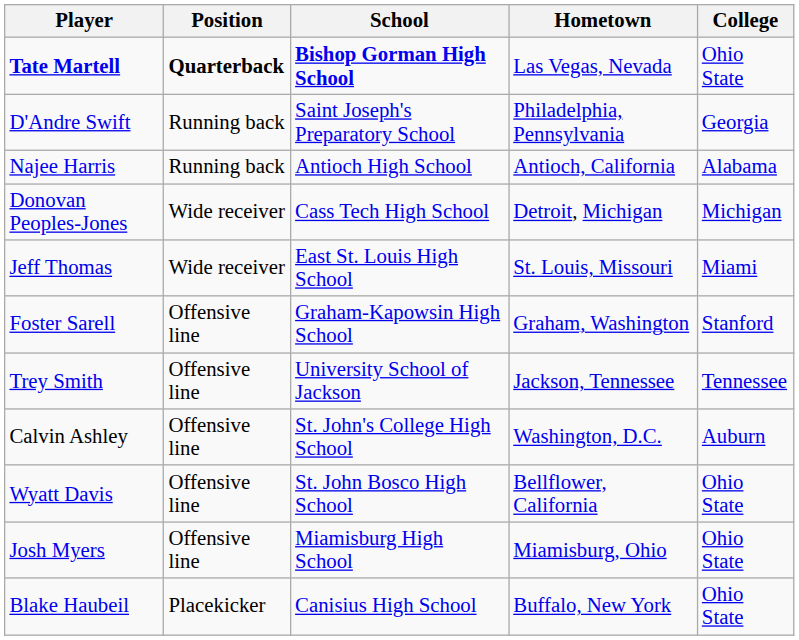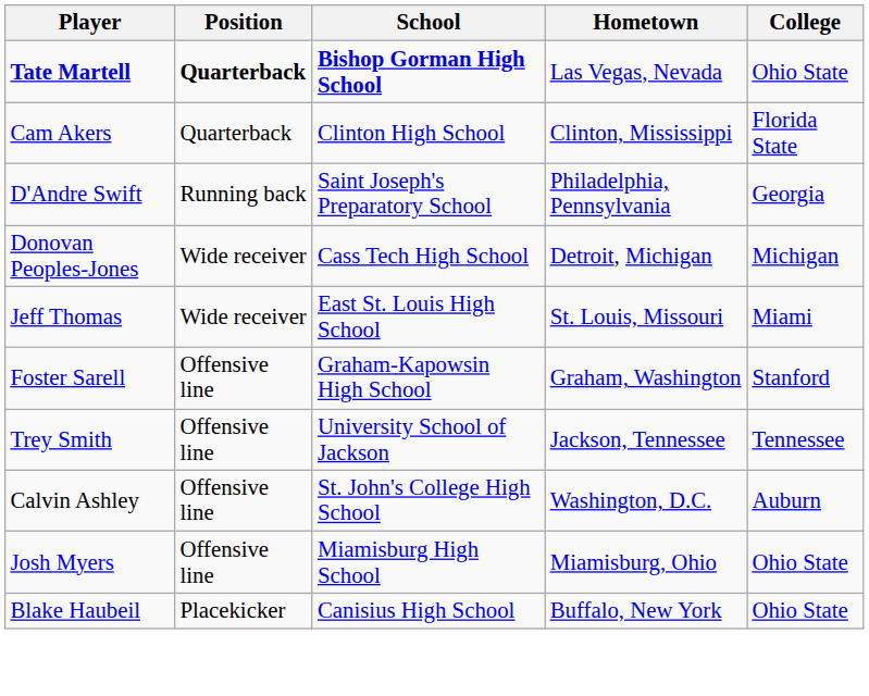 <table class="wikitable">
 <tr>
 <th>Player</th>
 <th>Position</th>
 <th>School</th>
 <th>Hometown</th>
 <th>College</th>
 </tr>
 <tr>
 <td><strong><a href='#'>Tate Martell</a></strong></td>
 <td><strong>Quarterback</strong></td>
 <td><strong><a href='#'>Bishop Gorman High School</a></strong></td>
 <td><a href='#'>Las Vegas, Nevada</a></td>
 <td><a href='#'>Ohio State</a></td>
 </tr>
 <tr>
+<td><a href='#'>Cam Akers</a></td>
+<td>Quarterback</td>
+<td><a href='#'>Clinton High School</a></td>
+<td><a href='#'>Clinton, Mississippi</a></td>
+<td><a href='#'>Florida State</a></td>
+</tr>
+<tr>
 <td><a href='#'>D'Andre Swift</a></td>
 <td>Running back</td>
 <td><a href='#'>Saint Joseph's Preparatory School</a></td>
 <td><a href='#'>Philadelphia, Pennsylvania</a></td>
 <td><a href='#'>Georgia</a></td>
-</tr>
-<tr>
-<td><a href='#'>Najee Harris</a></td>
-<td>Running back</td>
-<td><a href='#'>Antioch High School</a></td>
-<td><a href='#'>Antioch, California</a></td>
-<td><a href='#'>Alabama</a></td>
 </tr>
 <tr>
 <td><a href='#'>Donovan Peoples-Jones</a></td>
 <td>Wide receiver</td>
 <td><a href='#'>Cass Tech High School</a></td>
 <td><a href='#'>Detroit</a>, <a href='#'>Michigan</a></td>
 <td><a href='#'>Michigan</a></td>
 </tr>
 <tr>
 <td><a href='#'>Jeff Thomas</a></td>
 <td>Wide receiver</td>
 <td><a href='#'>East St. Louis High School</a></td>
 <td><a href='#'>St. Louis, Missouri</a></td>
 <td><a href='#'>Miami</a></td>
 </tr>
 <tr>
 <td><a href='#'>Foster Sarell</a></td>
 <td>Offensive line</td>
 <td><a href='#'>Graham-Kapowsin High School</a></td>
 <td><a href='#'>Graham, Washington</a></td>
 <td><a href='#'>Stanford</a></td>
 </tr>
 <tr>
 <td><a href='#'>Trey Smith</a></td>
 <td>Offensive line</td>
 <td><a href='#'>University School of Jackson</a></td>
 <td><a href='#'>Jackson, Tennessee</a></td>
 <td><a href='#'>Tennessee</a></td>
 </tr>
 <tr>
 <td>Calvin Ashley</td>
 <td>Offensive line</td>
 <td><a href='#'>St. John's College High School</a></td>
 <td><a href='#'>Washington, D.C.</a></td>
 <td><a href='#'>Auburn</a></td>
 </tr>
 <tr>
-<td><a href='#'>Wyatt Davis</a></td>
-<td>Offensive line</td>
-<td><a href='#'>St. John Bosco High School</a></td>
-<td><a href='#'>Bellflower, California</a></td>
-<td><a href='#'>Ohio State</a></td>
-</tr>
-<tr>
 <td><a href='#'>Josh Myers</a></td>
 <td>Offensive line</td>
 <td><a href='#'>Miamisburg High School</a></td>
 <td><a href='#'>Miamisburg, Ohio</a></td>
 <td><a href='#'>Ohio State</a></td>
 </tr>
 <tr>
 <td><a href='#'>Blake Haubeil</a></td>
 <td>Placekicker</td>
 <td><a href='#'>Canisius High School</a></td>
 <td><a href='#'>Buffalo, New York</a></td>
 <td><a href='#'>Ohio State</a></td>
 </tr>
 </table>
